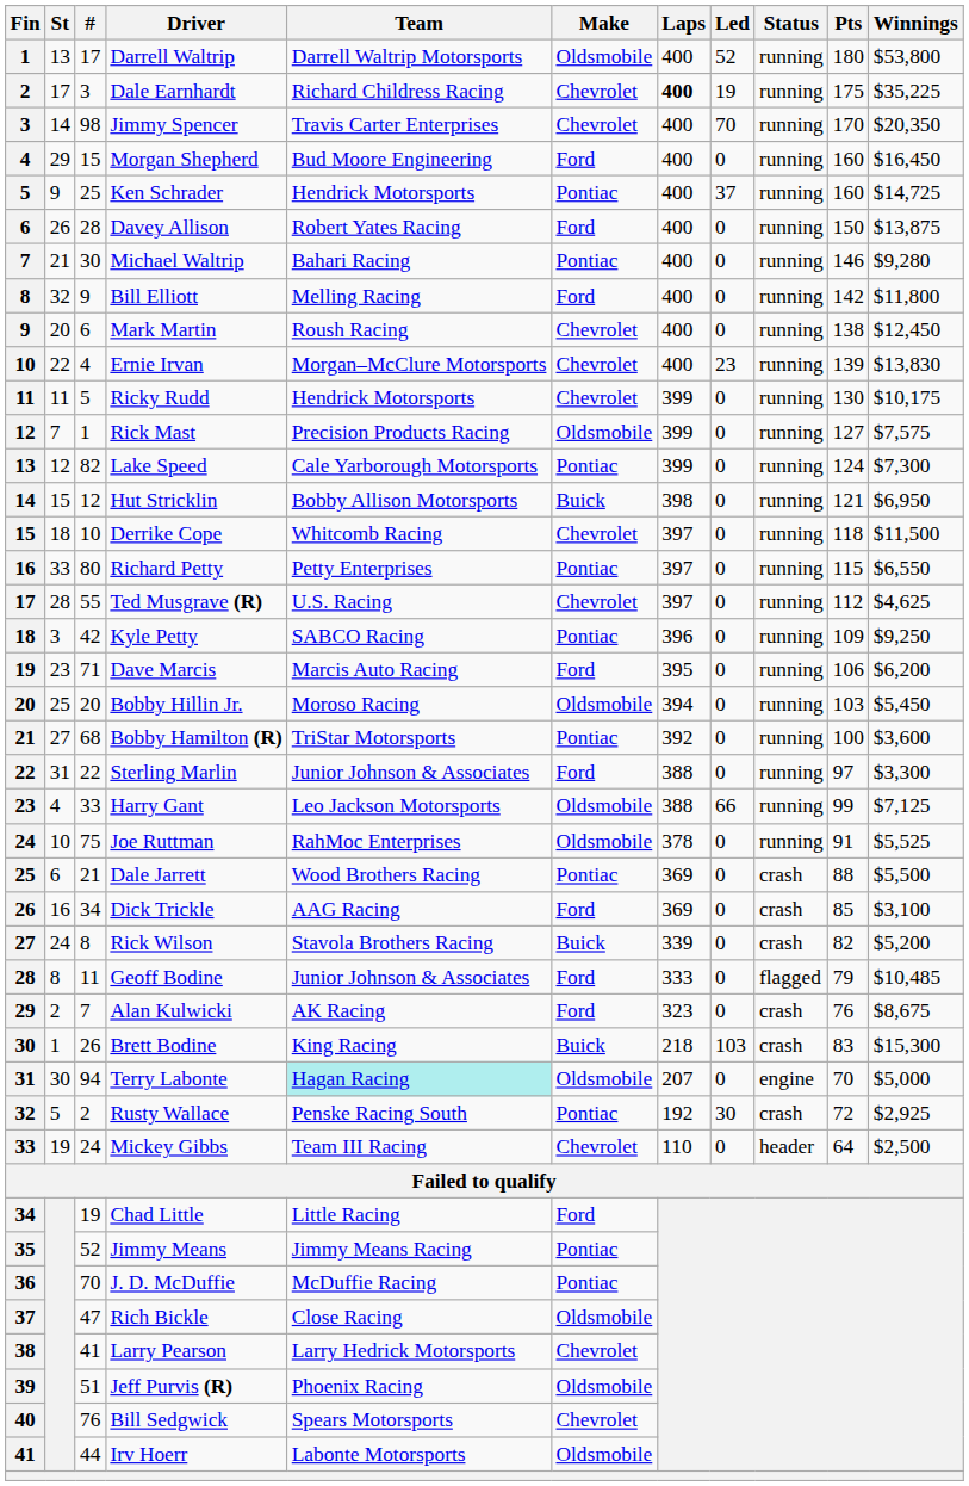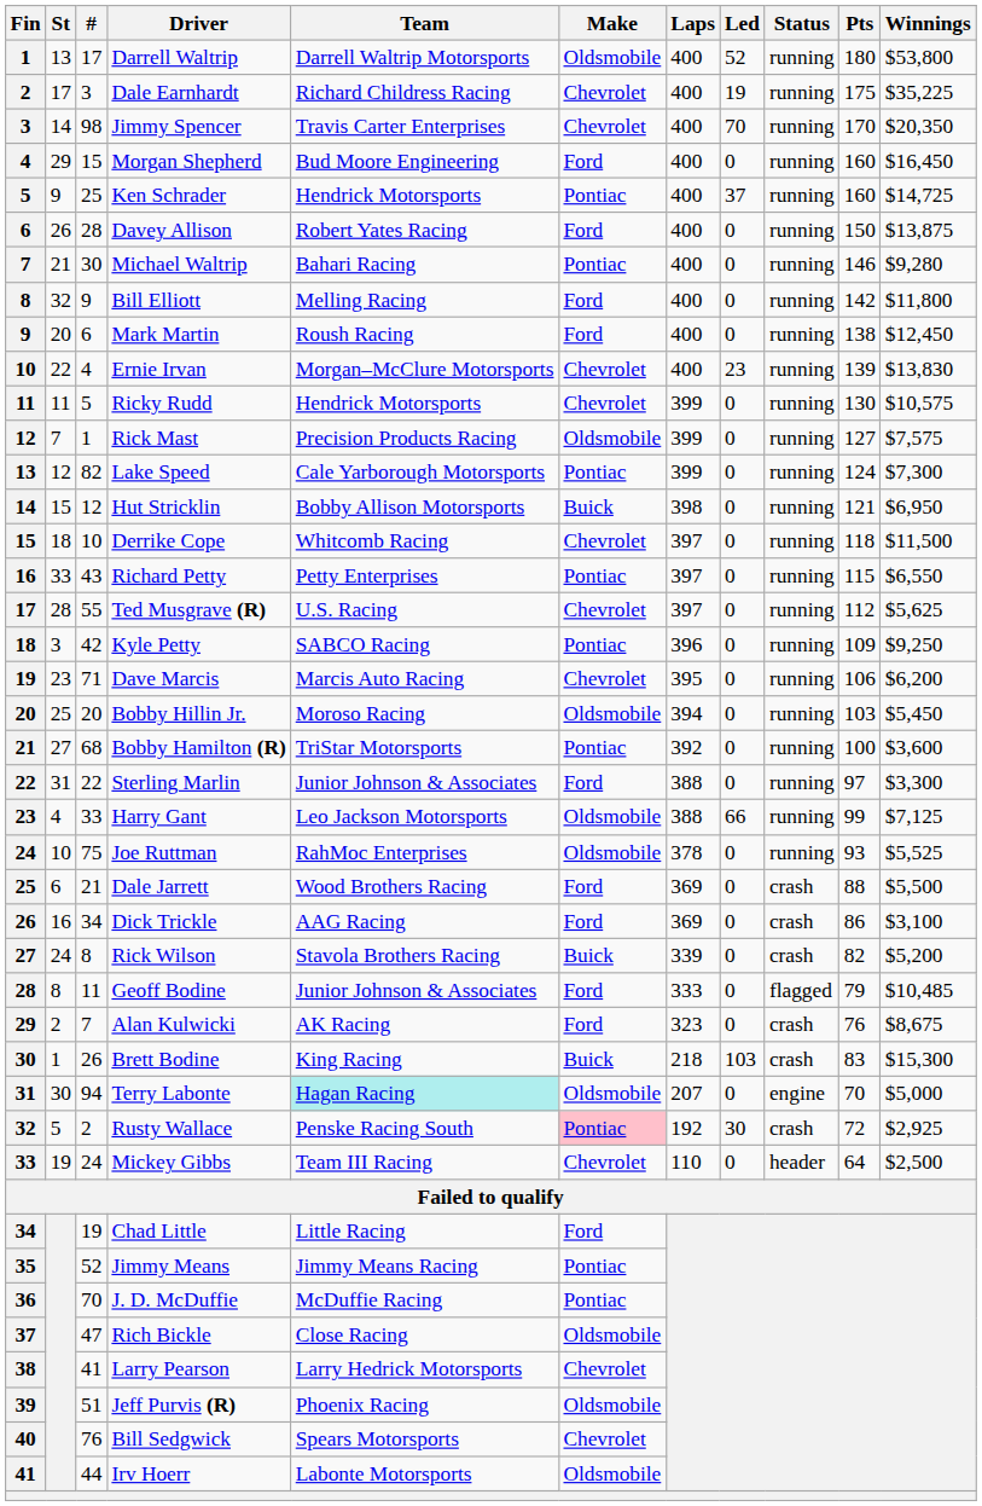 <table class="wikitable" style="font-size:95%">
 <tr>
 <th>Fin</th>
 <th>St</th>
 <th>#</th>
 <th>Driver</th>
 <th>Team</th>
 <th>Make</th>
 <th>Laps</th>
 <th>Led</th>
 <th>Status</th>
 <th>Pts</th>
 <th>Winnings</th>
 </tr>
 <tr>
 <th>1</th>
 <td>13</td>
 <td>17</td>
 <td><a href='#'>Darrell Waltrip</a></td>
 <td><a href='#'>Darrell Waltrip Motorsports</a></td>
 <td><a href='#'>Oldsmobile</a></td>
 <td>400</td>
 <td>52</td>
 <td>running</td>
 <td>180</td>
 <td>$53,800</td>
 </tr>
 <tr>
 <th>2</th>
 <td>17</td>
 <td>3</td>
 <td><a href='#'>Dale Earnhardt</a></td>
 <td><a href='#'>Richard Childress Racing</a></td>
 <td><a href='#'>Chevrolet</a></td>
-<td><strong>400</strong></td>
+<td>400</td>
 <td>19</td>
 <td>running</td>
 <td>175</td>
 <td>$35,225</td>
 </tr>
 <tr>
 <th>3</th>
 <td>14</td>
 <td>98</td>
 <td><a href='#'>Jimmy Spencer</a></td>
 <td><a href='#'>Travis Carter Enterprises</a></td>
 <td><a href='#'>Chevrolet</a></td>
 <td>400</td>
 <td>70</td>
 <td>running</td>
 <td>170</td>
 <td>$20,350</td>
 </tr>
 <tr>
 <th>4</th>
 <td>29</td>
 <td>15</td>
 <td><a href='#'>Morgan Shepherd</a></td>
 <td><a href='#'>Bud Moore Engineering</a></td>
 <td><a href='#'>Ford</a></td>
 <td>400</td>
 <td>0</td>
 <td>running</td>
 <td>160</td>
 <td>$16,450</td>
 </tr>
 <tr>
 <th>5</th>
 <td>9</td>
 <td>25</td>
 <td><a href='#'>Ken Schrader</a></td>
 <td><a href='#'>Hendrick Motorsports</a></td>
 <td><a href='#'>Pontiac</a></td>
 <td>400</td>
 <td>37</td>
 <td>running</td>
 <td>160</td>
 <td>$14,725</td>
 </tr>
 <tr>
 <th>6</th>
 <td>26</td>
 <td>28</td>
 <td><a href='#'>Davey Allison</a></td>
 <td><a href='#'>Robert Yates Racing</a></td>
 <td><a href='#'>Ford</a></td>
 <td>400</td>
 <td>0</td>
 <td>running</td>
 <td>150</td>
 <td>$13,875</td>
 </tr>
 <tr>
 <th>7</th>
 <td>21</td>
 <td>30</td>
 <td><a href='#'>Michael Waltrip</a></td>
 <td><a href='#'>Bahari Racing</a></td>
 <td><a href='#'>Pontiac</a></td>
 <td>400</td>
 <td>0</td>
 <td>running</td>
 <td>146</td>
 <td>$9,280</td>
 </tr>
 <tr>
 <th>8</th>
 <td>32</td>
 <td>9</td>
 <td><a href='#'>Bill Elliott</a></td>
 <td><a href='#'>Melling Racing</a></td>
 <td><a href='#'>Ford</a></td>
 <td>400</td>
 <td>0</td>
 <td>running</td>
 <td>142</td>
 <td>$11,800</td>
 </tr>
 <tr>
 <th>9</th>
 <td>20</td>
 <td>6</td>
 <td><a href='#'>Mark Martin</a></td>
 <td><a href='#'>Roush Racing</a></td>
-<td><a href='#'>Chevrolet</a></td>
+<td><a href='#'>Ford</a></td>
 <td>400</td>
 <td>0</td>
 <td>running</td>
 <td>138</td>
 <td>$12,450</td>
 </tr>
 <tr>
 <th>10</th>
 <td>22</td>
 <td>4</td>
 <td><a href='#'>Ernie Irvan</a></td>
 <td><a href='#'>Morgan–McClure Motorsports</a></td>
 <td><a href='#'>Chevrolet</a></td>
 <td>400</td>
 <td>23</td>
 <td>running</td>
 <td>139</td>
 <td>$13,830</td>
 </tr>
 <tr>
 <th>11</th>
 <td>11</td>
 <td>5</td>
 <td><a href='#'>Ricky Rudd</a></td>
 <td><a href='#'>Hendrick Motorsports</a></td>
 <td><a href='#'>Chevrolet</a></td>
 <td>399</td>
 <td>0</td>
 <td>running</td>
 <td>130</td>
-<td>$10,175</td>
+<td>$10,575</td>
 </tr>
 <tr>
 <th>12</th>
 <td>7</td>
 <td>1</td>
 <td><a href='#'>Rick Mast</a></td>
 <td><a href='#'>Precision Products Racing</a></td>
 <td><a href='#'>Oldsmobile</a></td>
 <td>399</td>
 <td>0</td>
 <td>running</td>
 <td>127</td>
 <td>$7,575</td>
 </tr>
 <tr>
 <th>13</th>
 <td>12</td>
 <td>82</td>
 <td><a href='#'>Lake Speed</a></td>
 <td><a href='#'>Cale Yarborough Motorsports</a></td>
 <td><a href='#'>Pontiac</a></td>
 <td>399</td>
 <td>0</td>
 <td>running</td>
 <td>124</td>
 <td>$7,300</td>
 </tr>
 <tr>
 <th>14</th>
 <td>15</td>
 <td>12</td>
 <td><a href='#'>Hut Stricklin</a></td>
 <td><a href='#'>Bobby Allison Motorsports</a></td>
 <td><a href='#'>Buick</a></td>
 <td>398</td>
 <td>0</td>
 <td>running</td>
 <td>121</td>
 <td>$6,950</td>
 </tr>
 <tr>
 <th>15</th>
 <td>18</td>
 <td>10</td>
 <td><a href='#'>Derrike Cope</a></td>
 <td><a href='#'>Whitcomb Racing</a></td>
 <td><a href='#'>Chevrolet</a></td>
 <td>397</td>
 <td>0</td>
 <td>running</td>
 <td>118</td>
 <td>$11,500</td>
 </tr>
 <tr>
 <th>16</th>
 <td>33</td>
-<td>80</td>
+<td>43</td>
 <td><a href='#'>Richard Petty</a></td>
 <td><a href='#'>Petty Enterprises</a></td>
 <td><a href='#'>Pontiac</a></td>
 <td>397</td>
 <td>0</td>
 <td>running</td>
 <td>115</td>
 <td>$6,550</td>
 </tr>
 <tr>
 <th>17</th>
 <td>28</td>
 <td>55</td>
 <td><a href='#'>Ted Musgrave</a> <strong>(R)</strong></td>
 <td><a href='#'>U.S. Racing</a></td>
 <td><a href='#'>Chevrolet</a></td>
 <td>397</td>
 <td>0</td>
 <td>running</td>
 <td>112</td>
-<td>$4,625</td>
+<td>$5,625</td>
 </tr>
 <tr>
 <th>18</th>
 <td>3</td>
 <td>42</td>
 <td><a href='#'>Kyle Petty</a></td>
 <td><a href='#'>SABCO Racing</a></td>
 <td><a href='#'>Pontiac</a></td>
 <td>396</td>
 <td>0</td>
 <td>running</td>
 <td>109</td>
 <td>$9,250</td>
 </tr>
 <tr>
 <th>19</th>
 <td>23</td>
 <td>71</td>
 <td><a href='#'>Dave Marcis</a></td>
 <td><a href='#'>Marcis Auto Racing</a></td>
-<td><a href='#'>Ford</a></td>
+<td><a href='#'>Chevrolet</a></td>
 <td>395</td>
 <td>0</td>
 <td>running</td>
 <td>106</td>
 <td>$6,200</td>
 </tr>
 <tr>
 <th>20</th>
 <td>25</td>
 <td>20</td>
 <td><a href='#'>Bobby Hillin Jr.</a></td>
 <td><a href='#'>Moroso Racing</a></td>
 <td><a href='#'>Oldsmobile</a></td>
 <td>394</td>
 <td>0</td>
 <td>running</td>
 <td>103</td>
 <td>$5,450</td>
 </tr>
 <tr>
 <th>21</th>
 <td>27</td>
 <td>68</td>
 <td><a href='#'>Bobby Hamilton</a> <strong>(R)</strong></td>
 <td><a href='#'>TriStar Motorsports</a></td>
 <td><a href='#'>Pontiac</a></td>
 <td>392</td>
 <td>0</td>
 <td>running</td>
 <td>100</td>
 <td>$3,600</td>
 </tr>
 <tr>
 <th>22</th>
 <td>31</td>
 <td>22</td>
 <td><a href='#'>Sterling Marlin</a></td>
 <td><a href='#'>Junior Johnson & Associates</a></td>
 <td><a href='#'>Ford</a></td>
 <td>388</td>
 <td>0</td>
 <td>running</td>
 <td>97</td>
 <td>$3,300</td>
 </tr>
 <tr>
 <th>23</th>
 <td>4</td>
 <td>33</td>
 <td><a href='#'>Harry Gant</a></td>
 <td><a href='#'>Leo Jackson Motorsports</a></td>
 <td><a href='#'>Oldsmobile</a></td>
 <td>388</td>
 <td>66</td>
 <td>running</td>
 <td>99</td>
 <td>$7,125</td>
 </tr>
 <tr>
 <th>24</th>
 <td>10</td>
 <td>75</td>
 <td><a href='#'>Joe Ruttman</a></td>
 <td><a href='#'>RahMoc Enterprises</a></td>
 <td><a href='#'>Oldsmobile</a></td>
 <td>378</td>
 <td>0</td>
 <td>running</td>
-<td>91</td>
+<td>93</td>
 <td>$5,525</td>
 </tr>
 <tr>
 <th>25</th>
 <td>6</td>
 <td>21</td>
 <td><a href='#'>Dale Jarrett</a></td>
 <td><a href='#'>Wood Brothers Racing</a></td>
-<td><a href='#'>Pontiac</a></td>
+<td><a href='#'>Ford</a></td>
 <td>369</td>
 <td>0</td>
 <td>crash</td>
 <td>88</td>
 <td>$5,500</td>
 </tr>
 <tr>
 <th>26</th>
 <td>16</td>
 <td>34</td>
 <td><a href='#'>Dick Trickle</a></td>
 <td><a href='#'>AAG Racing</a></td>
 <td><a href='#'>Ford</a></td>
 <td>369</td>
 <td>0</td>
 <td>crash</td>
-<td>85</td>
+<td>86</td>
 <td>$3,100</td>
 </tr>
 <tr>
 <th>27</th>
 <td>24</td>
 <td>8</td>
 <td><a href='#'>Rick Wilson</a></td>
 <td><a href='#'>Stavola Brothers Racing</a></td>
 <td><a href='#'>Buick</a></td>
 <td>339</td>
 <td>0</td>
 <td>crash</td>
 <td>82</td>
 <td>$5,200</td>
 </tr>
 <tr>
 <th>28</th>
 <td>8</td>
 <td>11</td>
 <td><a href='#'>Geoff Bodine</a></td>
 <td><a href='#'>Junior Johnson & Associates</a></td>
 <td><a href='#'>Ford</a></td>
 <td>333</td>
 <td>0</td>
 <td>flagged</td>
 <td>79</td>
 <td>$10,485</td>
 </tr>
 <tr>
 <th>29</th>
 <td>2</td>
 <td>7</td>
 <td><a href='#'>Alan Kulwicki</a></td>
 <td><a href='#'>AK Racing</a></td>
 <td><a href='#'>Ford</a></td>
 <td>323</td>
 <td>0</td>
 <td>crash</td>
 <td>76</td>
 <td>$8,675</td>
 </tr>
 <tr>
 <th>30</th>
 <td>1</td>
 <td>26</td>
 <td><a href='#'>Brett Bodine</a></td>
 <td><a href='#'>King Racing</a></td>
 <td><a href='#'>Buick</a></td>
 <td>218</td>
 <td>103</td>
 <td>crash</td>
 <td>83</td>
 <td>$15,300</td>
 </tr>
 <tr>
 <th>31</th>
 <td>30</td>
 <td>94</td>
 <td><a href='#'>Terry Labonte</a></td>
 <td style="background: paleturquoise;"><a href='#'>Hagan Racing</a></td>
 <td><a href='#'>Oldsmobile</a></td>
 <td>207</td>
 <td>0</td>
 <td>engine</td>
 <td>70</td>
 <td>$5,000</td>
 </tr>
 <tr>
 <th>32</th>
 <td>5</td>
 <td>2</td>
 <td><a href='#'>Rusty Wallace</a></td>
 <td><a href='#'>Penske Racing South</a></td>
-<td><a href='#'>Pontiac</a></td>
+<td style="background: pink;"><a href='#'>Pontiac</a></td>
 <td>192</td>
 <td>30</td>
 <td>crash</td>
 <td>72</td>
 <td>$2,925</td>
 </tr>
 <tr>
 <th>33</th>
 <td>19</td>
 <td>24</td>
 <td><a href='#'>Mickey Gibbs</a></td>
 <td><a href='#'>Team III Racing</a></td>
 <td><a href='#'>Chevrolet</a></td>
 <td>110</td>
 <td>0</td>
 <td>header</td>
 <td>64</td>
 <td>$2,500</td>
 </tr>
 <tr>
 <th colspan="11">Failed to qualify</th>
 </tr>
 <tr>
 <th>34</th>
 <th rowspan="8"></th>
 <td>19</td>
 <td><a href='#'>Chad Little</a></td>
 <td><a href='#'>Little Racing</a></td>
 <td><a href='#'>Ford</a></td>
 <th colspan="5" rowspan="8"></th>
 </tr>
 <tr>
 <th>35</th>
 <td>52</td>
 <td><a href='#'>Jimmy Means</a></td>
 <td><a href='#'>Jimmy Means Racing</a></td>
 <td><a href='#'>Pontiac</a></td>
 </tr>
 <tr>
 <th>36</th>
 <td>70</td>
 <td><a href='#'>J. D. McDuffie</a></td>
 <td><a href='#'>McDuffie Racing</a></td>
 <td><a href='#'>Pontiac</a></td>
 </tr>
 <tr>
 <th>37</th>
 <td>47</td>
 <td><a href='#'>Rich Bickle</a></td>
 <td><a href='#'>Close Racing</a></td>
 <td><a href='#'>Oldsmobile</a></td>
 </tr>
 <tr>
 <th>38</th>
 <td>41</td>
 <td><a href='#'>Larry Pearson</a></td>
 <td><a href='#'>Larry Hedrick Motorsports</a></td>
 <td><a href='#'>Chevrolet</a></td>
 </tr>
 <tr>
 <th>39</th>
 <td>51</td>
 <td><a href='#'>Jeff Purvis</a> <strong>(R)</strong></td>
 <td><a href='#'>Phoenix Racing</a></td>
 <td><a href='#'>Oldsmobile</a></td>
 </tr>
 <tr>
 <th>40</th>
 <td>76</td>
 <td><a href='#'>Bill Sedgwick</a></td>
 <td><a href='#'>Spears Motorsports</a></td>
 <td><a href='#'>Chevrolet</a></td>
 </tr>
 <tr>
 <th>41</th>
 <td>44</td>
 <td><a href='#'>Irv Hoerr</a></td>
 <td><a href='#'>Labonte Motorsports</a></td>
 <td><a href='#'>Oldsmobile</a></td>
 </tr>
 <tr>
 <th colspan="11"></th>
 </tr>
 </table>
